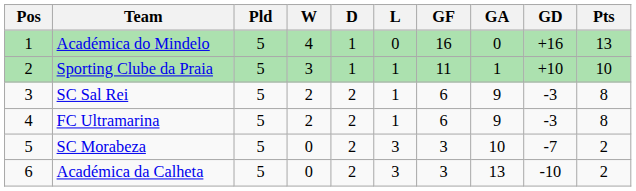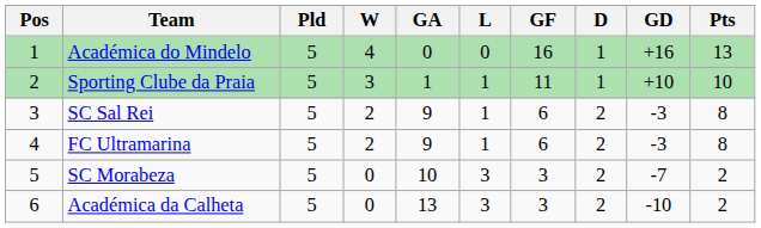 <table class="wikitable" style="text-align: center;">
 <tr>
 <th style="width: 40px;">Pos</th>
 <th style="width: 170px;">Team</th>
 <th style="width: 45px;">Pld</th>
 <th style="width: 35px;">W</th>
-<th style="width: 35px;">D</th>
+<th style="width: 45px;">GA</th>
 <th style="width: 35px;">L</th>
 <th style="width: 45px;">GF</th>
-<th style="width: 45px;">GA</th>
+<th style="width: 35px;">D</th>
 <th style="width: 45px;">GD</th>
 <th style="width: 45px;">Pts</th>
 </tr>
 <tr style="background:#ACE1AF;">
 <td>1</td>
 <td style="text-align: left;"><a href='#'>Académica do Mindelo</a></td>
 <td>5</td>
 <td>4</td>
-<td>1</td>
+<td>0</td>
 <td>0</td>
 <td>16</td>
-<td>0</td>
+<td>1</td>
 <td>+16</td>
 <td>13</td>
 </tr>
 <tr style="background:#ACE1AF;">
 <td>2</td>
 <td style="text-align: left;"><a href='#'>Sporting Clube da Praia</a></td>
 <td>5</td>
 <td>3</td>
 <td>1</td>
 <td>1</td>
 <td>11</td>
 <td>1</td>
 <td>+10</td>
 <td>10</td>
 </tr>
 <tr>
 <td>3</td>
 <td style="text-align: left;"><a href='#'>SC Sal Rei</a></td>
 <td>5</td>
 <td>2</td>
-<td>2</td>
+<td>9</td>
 <td>1</td>
 <td>6</td>
-<td>9</td>
+<td>2</td>
 <td>-3</td>
 <td>8</td>
 </tr>
 <tr>
 <td>4</td>
 <td style="text-align: left;"><a href='#'>FC Ultramarina</a></td>
 <td>5</td>
 <td>2</td>
-<td>2</td>
+<td>9</td>
 <td>1</td>
 <td>6</td>
-<td>9</td>
+<td>2</td>
 <td>-3</td>
 <td>8</td>
 </tr>
 <tr>
 <td>5</td>
 <td style="text-align: left;"><a href='#'>SC Morabeza</a></td>
 <td>5</td>
 <td>0</td>
-<td>2</td>
+<td>10</td>
 <td>3</td>
 <td>3</td>
-<td>10</td>
+<td>2</td>
 <td>-7</td>
 <td>2</td>
 </tr>
 <tr>
 <td>6</td>
 <td style="text-align: left;"><a href='#'>Académica da Calheta</a></td>
 <td>5</td>
 <td>0</td>
-<td>2</td>
+<td>13</td>
 <td>3</td>
 <td>3</td>
-<td>13</td>
+<td>2</td>
 <td>-10</td>
 <td>2</td>
 </tr>
 </table>
